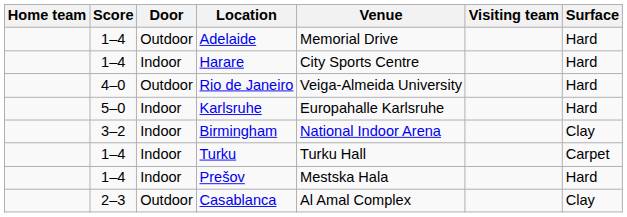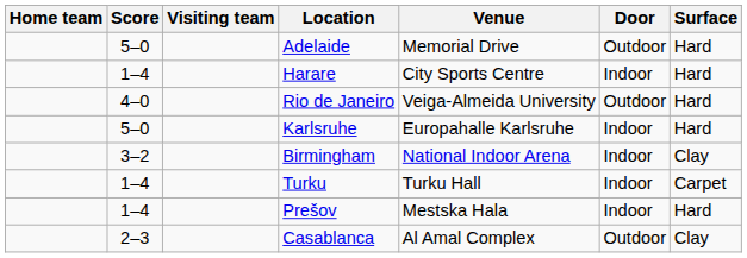 <table class="wikitable" style="border:1px solid #aaa;">
 <tr>
 <th>Home team</th>
 <th>Score</th>
-<th>Door</th>
+<th>Visiting team</th>
 <th>Location</th>
 <th>Venue</th>
-<th>Visiting team</th>
+<th>Door</th>
 <th>Surface</th>
 </tr>
 <tr>
 <td><strong></strong></td>
-<td style="text-align:center;">1–4</td>
-<td>Outdoor</td>
+<td style="text-align:center;">5–0</td>
+<td></td>
 <td><a href='#'>Adelaide</a></td>
 <td>Memorial Drive</td>
-<td></td>
+<td>Outdoor</td>
 <td>Hard</td>
 </tr>
 <tr>
 <td></td>
 <td style="text-align:center;">1–4</td>
-<td>Indoor</td>
+<td><strong></strong></td>
 <td><a href='#'>Harare</a></td>
 <td>City Sports Centre</td>
-<td><strong></strong></td>
+<td>Indoor</td>
 <td>Hard</td>
 </tr>
 <tr>
 <td><strong></strong></td>
 <td style="text-align:center;">4–0</td>
-<td>Outdoor</td>
+<td></td>
 <td><a href='#'>Rio de Janeiro</a></td>
 <td>Veiga-Almeida University</td>
-<td></td>
+<td>Outdoor</td>
 <td>Hard</td>
 </tr>
 <tr>
 <td><strong></strong></td>
 <td style="text-align:center;">5–0</td>
-<td>Indoor</td>
+<td></td>
 <td><a href='#'>Karlsruhe</a></td>
 <td>Europahalle Karlsruhe</td>
-<td></td>
+<td>Indoor</td>
 <td>Hard</td>
 </tr>
 <tr>
 <td><strong></strong></td>
 <td style="text-align:center;">3–2</td>
-<td>Indoor</td>
+<td></td>
 <td><a href='#'>Birmingham</a></td>
 <td><a href='#'>National Indoor Arena</a></td>
-<td></td>
+<td>Indoor</td>
 <td>Clay</td>
 </tr>
 <tr>
 <td></td>
 <td style="text-align:center;">1–4</td>
-<td>Indoor</td>
+<td><strong></strong></td>
 <td><a href='#'>Turku</a></td>
 <td>Turku Hall</td>
-<td><strong></strong></td>
+<td>Indoor</td>
 <td>Carpet</td>
 </tr>
 <tr>
 <td></td>
 <td style="text-align:center;">1–4</td>
-<td>Indoor</td>
+<td><strong></strong></td>
 <td><a href='#'>Prešov</a></td>
 <td>Mestska Hala</td>
-<td><strong></strong></td>
+<td>Indoor</td>
 <td>Hard</td>
 </tr>
 <tr>
 <td></td>
 <td style="text-align:center;">2–3</td>
-<td>Outdoor</td>
+<td><strong></strong></td>
 <td><a href='#'>Casablanca</a></td>
 <td>Al Amal Complex</td>
-<td><strong></strong></td>
+<td>Outdoor</td>
 <td>Clay</td>
 </tr>
 </table>
